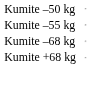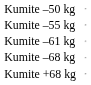 <table>
 <tr>
 <td>Kumite –50 kg<br></td>
 <td></td>
 <td></td>
 <td><hr></td>
 </tr>
 <tr>
 <td>Kumite –55 kg<br></td>
+<td></td>
+<td></td>
+<td><hr></td>
+</tr>
+<tr>
+<td>Kumite –61 kg<br></td>
 <td></td>
 <td></td>
 <td><hr></td>
 </tr>
 <tr>
 <td>Kumite –68 kg<br></td>
 <td></td>
 <td></td>
 <td><hr></td>
 </tr>
 <tr>
 <td>Kumite +68 kg<br></td>
 <td></td>
 <td></td>
 <td><hr></td>
 </tr>
 </table>
